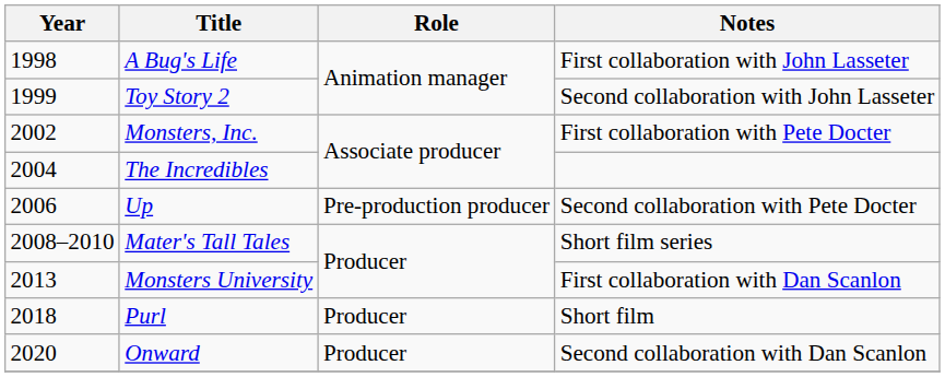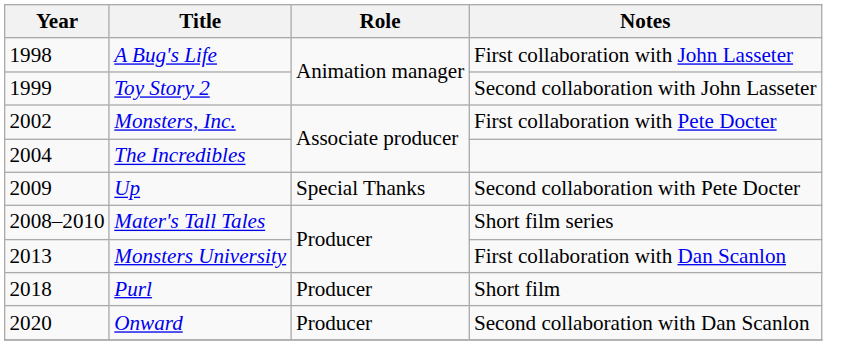 <table class="wikitable sortable">
 <tr>
 <th>Year</th>
 <th>Title</th>
 <th>Role</th>
 <th>Notes</th>
 </tr>
 <tr>
 <td>1998</td>
 <td><em><a href='#'>A Bug's Life</a></em></td>
 <td rowspan="2">Animation manager</td>
 <td>First collaboration with <a href='#'>John Lasseter</a></td>
 </tr>
 <tr>
 <td>1999</td>
 <td><em><a href='#'>Toy Story 2</a></em></td>
 <td>Second collaboration with John Lasseter</td>
 </tr>
 <tr>
 <td>2002</td>
 <td><em><a href='#'>Monsters, Inc.</a></em></td>
 <td rowspan="2">Associate producer</td>
 <td>First collaboration with <a href='#'>Pete Docter</a></td>
 </tr>
 <tr>
 <td>2004</td>
 <td><em><a href='#'>The Incredibles</a></em></td>
 <td></td>
 </tr>
 <tr>
-<td>2006</td>
+<td>2009</td>
 <td><em><a href='#'>Up</a></em></td>
-<td>Pre-production producer</td>
+<td>Special Thanks</td>
 <td>Second collaboration with Pete Docter</td>
 </tr>
 <tr>
 <td>2008–2010</td>
 <td><em><a href='#'>Mater's Tall Tales</a></em></td>
 <td rowspan="2">Producer</td>
 <td>Short film series</td>
 </tr>
 <tr>
 <td>2013</td>
 <td><em><a href='#'>Monsters University</a></em></td>
 <td>First collaboration with <a href='#'>Dan Scanlon</a></td>
 </tr>
 <tr>
 <td>2018</td>
 <td><em><a href='#'>Purl</a></em></td>
 <td>Producer</td>
 <td>Short film</td>
 </tr>
 <tr>
 <td>2020</td>
 <td><em><a href='#'>Onward</a></em></td>
 <td>Producer</td>
 <td>Second collaboration with Dan Scanlon</td>
 </tr>
 <tr>
 </tr>
 </table>
